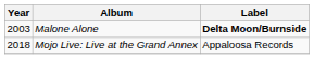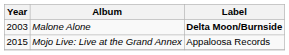 <table class="wikitable "style=text-align:center;>
 <tr>
 <th>Year</th>
 <th>Album</th>
 <th>Label</th>
 </tr>
 <tr>
 <td rowspan="1">2003</td>
 <td align=left><em>Malone Alone</em></td>
 <td rowspan="1"><strong>Delta Moon/Burnside</strong></td>
 </tr>
 <tr>
-<td rowspan="1">2018</td>
+<td rowspan="1">2015</td>
 <td><em>Mojo Live: Live at the Grand Annex</em></td>
 <td align=left>Appaloosa Records</td>
 </tr>
 <tr>
 </tr>
 </table>
